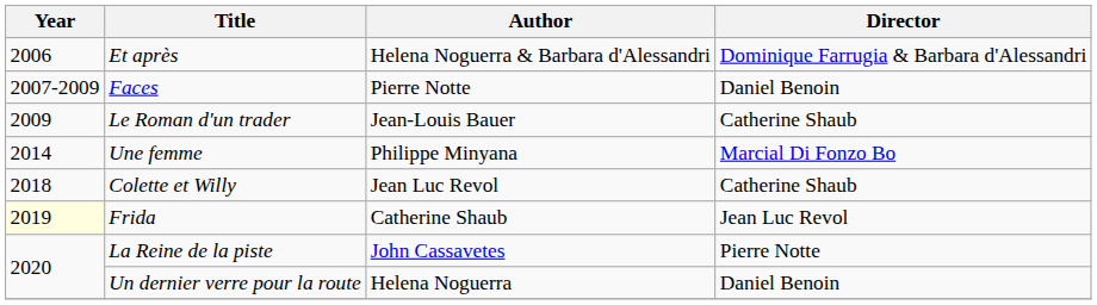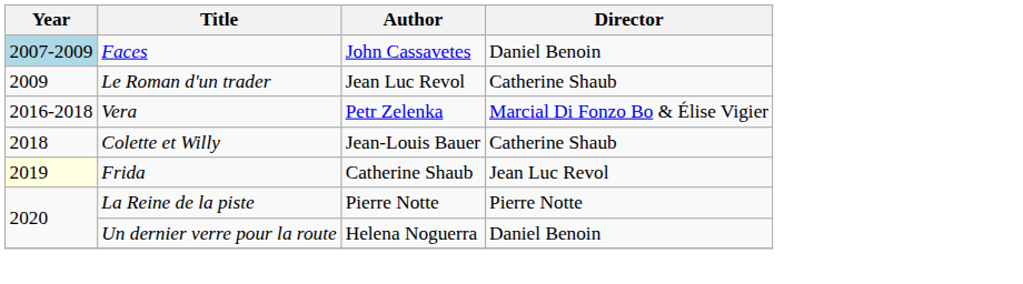 <table class="wikitable">
 <tr>
 <th>Year</th>
 <th>Title</th>
 <th>Author</th>
 <th>Director</th>
 </tr>
 <tr>
-<td>2006</td>
-<td><em>Et après</em></td>
-<td>Helena Noguerra & Barbara d'Alessandri</td>
-<td><a href='#'>Dominique Farrugia</a> & Barbara d'Alessandri</td>
-</tr>
-<tr>
-<td>2007-2009</td>
+<td style="background: lightblue;">2007-2009</td>
 <td><em><a href='#'>Faces</a></em></td>
-<td>Pierre Notte</td>
+<td><a href='#'>John Cassavetes</a></td>
 <td>Daniel Benoin</td>
 </tr>
 <tr>
 <td>2009</td>
 <td><em>Le Roman d'un trader</em></td>
-<td>Jean-Louis Bauer</td>
+<td>Jean Luc Revol</td>
 <td>Catherine Shaub</td>
 </tr>
 <tr>
-<td>2014</td>
-<td><em>Une femme</em></td>
-<td>Philippe Minyana</td>
-<td><a href='#'>Marcial Di Fonzo Bo</a></td>
+<td>2016-2018</td>
+<td><em>Vera</em></td>
+<td><a href='#'>Petr Zelenka</a></td>
+<td><a href='#'>Marcial Di Fonzo Bo</a> & Élise Vigier</td>
 </tr>
 <tr>
 <td>2018</td>
 <td><em>Colette et Willy</em></td>
-<td>Jean Luc Revol</td>
+<td>Jean-Louis Bauer</td>
 <td>Catherine Shaub</td>
 </tr>
 <tr>
 <td style="background: lightyellow;">2019</td>
 <td><em>Frida</em></td>
 <td>Catherine Shaub</td>
 <td>Jean Luc Revol</td>
 </tr>
 <tr>
 <td rowspan=2>2020</td>
 <td><em>La Reine de la piste</em></td>
-<td><a href='#'>John Cassavetes</a></td>
+<td>Pierre Notte</td>
 <td>Pierre Notte</td>
 </tr>
 <tr>
 <td><em>Un dernier verre pour la route</em></td>
 <td>Helena Noguerra</td>
 <td>Daniel Benoin</td>
 </tr>
 <tr>
 </tr>
 </table>
